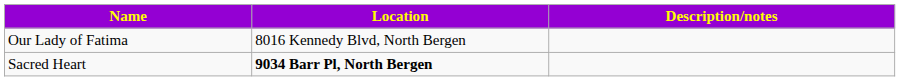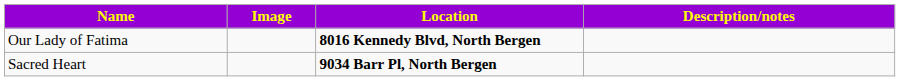 <table class="wikitable sortable" style="width:75%">
 <tr>
 <th style="background:darkviolet; color:yellow;" width="25%"><strong>Name</strong></th>
+<th style="background:darkviolet; color:yellow;" width="10%"><strong>Image</strong></th>
 <th style="background:darkviolet; color:yellow;" width="30%"><strong>Location</strong></th>
 <th style="background:darkviolet; color:yellow;" width="35%"><strong>Description/notes</strong></th>
 </tr>
 <tr>
 <td>Our Lady of Fatima</td>
-<td>8016 Kennedy Blvd, North Bergen</td>
+<td></td>
+<td><strong>8016 Kennedy Blvd, North Bergen</strong></td>
 <td></td>
 </tr>
 <tr>
 <td>Sacred Heart</td>
+<td></td>
 <td><strong>9034 Barr Pl, North Bergen</strong></td>
 <td></td>
 </tr>
 </table>
